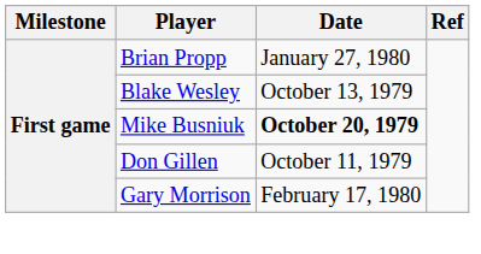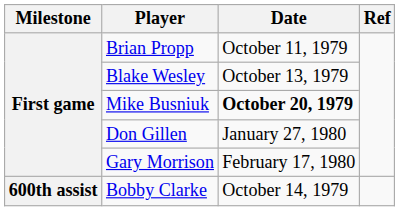 <table class="wikitable">
 <tr>
 <th scope="col">Milestone</th>
 <th scope="col">Player</th>
 <th scope="col">Date</th>
 <th scope="col">Ref</th>
 </tr>
 <tr>
 <th rowspan=5>First game</th>
 <td><a href='#'>Brian Propp</a></td>
-<td>January 27, 1980</td>
+<td>October 11, 1979</td>
 <td rowspan=5></td>
 </tr>
 <tr>
 <td><a href='#'>Blake Wesley</a></td>
 <td>October 13, 1979</td>
 </tr>
 <tr>
 <td><a href='#'>Mike Busniuk</a></td>
 <td><strong>October 20, 1979</strong></td>
 </tr>
 <tr>
 <td><a href='#'>Don Gillen</a></td>
-<td>October 11, 1979</td>
+<td>January 27, 1980</td>
 </tr>
 <tr>
 <td><a href='#'>Gary Morrison</a></td>
 <td>February 17, 1980</td>
 </tr>
+<tr>
+<th>600th assist</th>
+<td><a href='#'>Bobby Clarke</a></td>
+<td>October 14, 1979</td>
+<td></td>
+</tr>
 </table>
